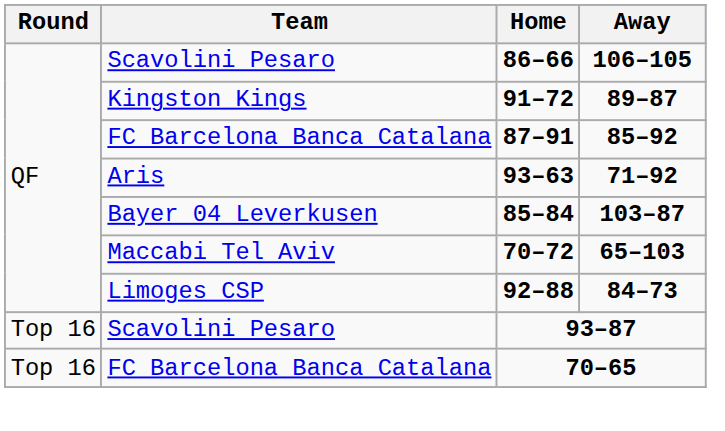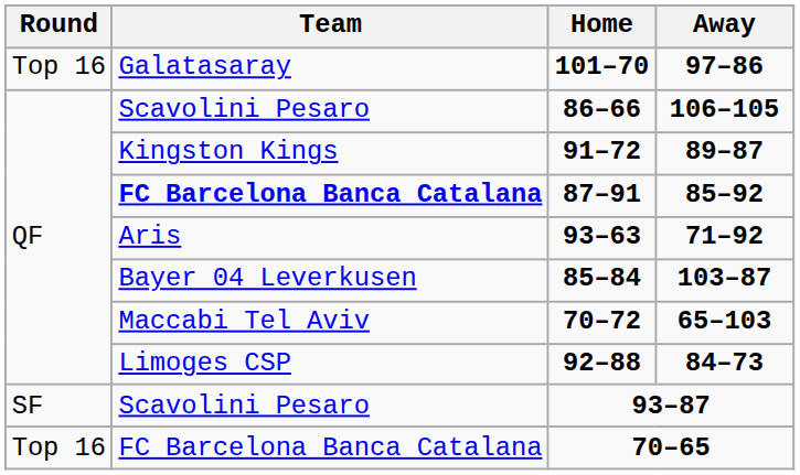 <table class="wikitable" style="text-align: left; font-size:95%">
 <tr bgcolor="#ccccff">
 <th>Round</th>
 <th>Team</th>
 <th>Home</th>
 <th>  Away  </th>
+</tr>
+<tr>
+<td>Top 16</td>
+<td> <a href='#'>Galatasaray</a></td>
+<td style="text-align:center;"><strong>101–70</strong></td>
+<td style="text-align:center;"><strong>97–86</strong></td>
 </tr>
 <tr>
 <td rowspan=7>QF</td>
 <td> <a href='#'>Scavolini Pesaro</a></td>
 <td style="text-align:center;"><strong>86–66</strong></td>
 <td style="text-align:center;"><strong>106–105</strong></td>
 </tr>
 <tr>
 <td> <a href='#'>Kingston Kings</a></td>
 <td style="text-align:center;"><strong>91–72</strong></td>
 <td style="text-align:center;"><strong>89–87</strong></td>
 </tr>
 <tr>
-<td> <a href='#'>FC Barcelona Banca Catalana</a></td>
+<td><strong> <a href='#'>FC Barcelona Banca Catalana</a></strong></td>
 <td style="text-align:center;"><strong>87–91</strong></td>
 <td style="text-align:center;"><strong>85–92</strong></td>
 </tr>
 <tr>
 <td> <a href='#'>Aris</a></td>
 <td style="text-align:center;"><strong>93–63</strong></td>
 <td style="text-align:center;"><strong>71–92</strong></td>
 </tr>
 <tr>
 <td> <a href='#'>Bayer 04 Leverkusen</a></td>
 <td style="text-align:center;"><strong>85–84</strong></td>
 <td style="text-align:center;"><strong>103–87</strong></td>
 </tr>
 <tr>
 <td> <a href='#'>Maccabi Tel Aviv</a></td>
 <td style="text-align:center;"><strong>70–72</strong></td>
 <td style="text-align:center;"><strong>65–103</strong></td>
 </tr>
 <tr>
 <td> <a href='#'>Limoges CSP</a></td>
 <td style="text-align:center;"><strong>92–88</strong></td>
 <td style="text-align:center;"><strong>84–73</strong></td>
 </tr>
 <tr>
-<td>Top 16</td>
+<td>SF</td>
 <td> <a href='#'>Scavolini Pesaro</a></td>
 <td colspan=2 align="center"><strong>93–87</strong></td>
 </tr>
 <tr>
 <td>Top 16</td>
 <td> <a href='#'>FC Barcelona Banca Catalana</a></td>
 <td colspan=2 align="center"><strong>70–65</strong></td>
 </tr>
 </table>
